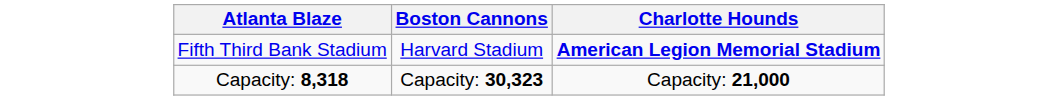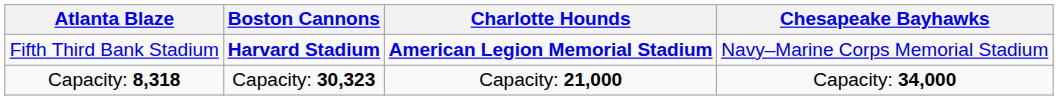 <table class="wikitable" style="margin:1em auto; text-align:center">
 <tr>
 <th><a href='#'>Atlanta Blaze</a></th>
 <th><a href='#'>Boston Cannons</a></th>
 <th><a href='#'>Charlotte Hounds</a></th>
+<th><a href='#'>Chesapeake Bayhawks</a></th>
 </tr>
 <tr>
 <td><a href='#'>Fifth Third Bank Stadium</a></td>
-<td><a href='#'>Harvard Stadium</a></td>
+<td><strong><a href='#'>Harvard Stadium</a></strong></td>
 <td><strong><a href='#'>American Legion Memorial Stadium</a></strong></td>
+<td><a href='#'>Navy–Marine Corps Memorial Stadium</a></td>
 </tr>
 <tr>
 <td>Capacity: <strong>8,318</strong></td>
 <td>Capacity: <strong>30,323</strong></td>
 <td>Capacity: <strong>21,000</strong></td>
+<td>Capacity: <strong>34,000</strong></td>
 </tr>
 </table>
